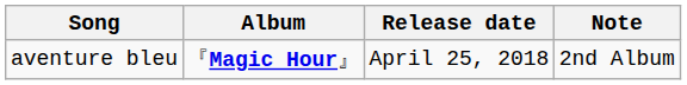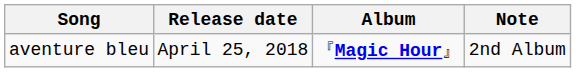 <table class="wikitable">
 <tr>
 <th>Song</th>
+<th>Release date</th>
 <th>Album</th>
-<th>Release date</th>
 <th>Note</th>
 </tr>
 <tr>
 <td>aventure bleu</td>
+<td>April 25, 2018</td>
 <td>『<strong><a href='#'>Magic Hour</a></strong>』</td>
-<td>April 25, 2018</td>
 <td>2nd Album</td>
 </tr>
 </table>
